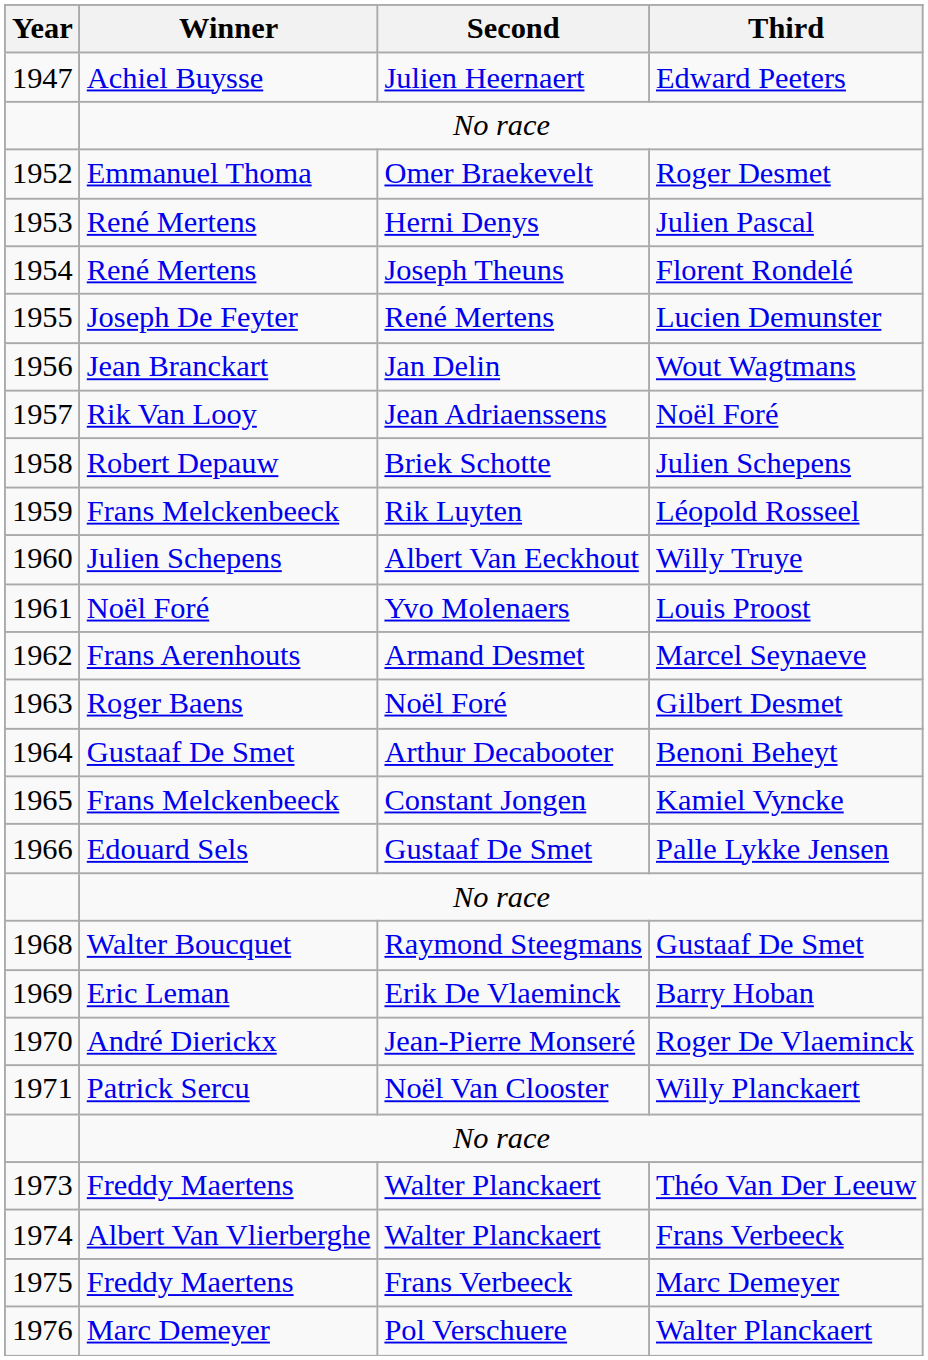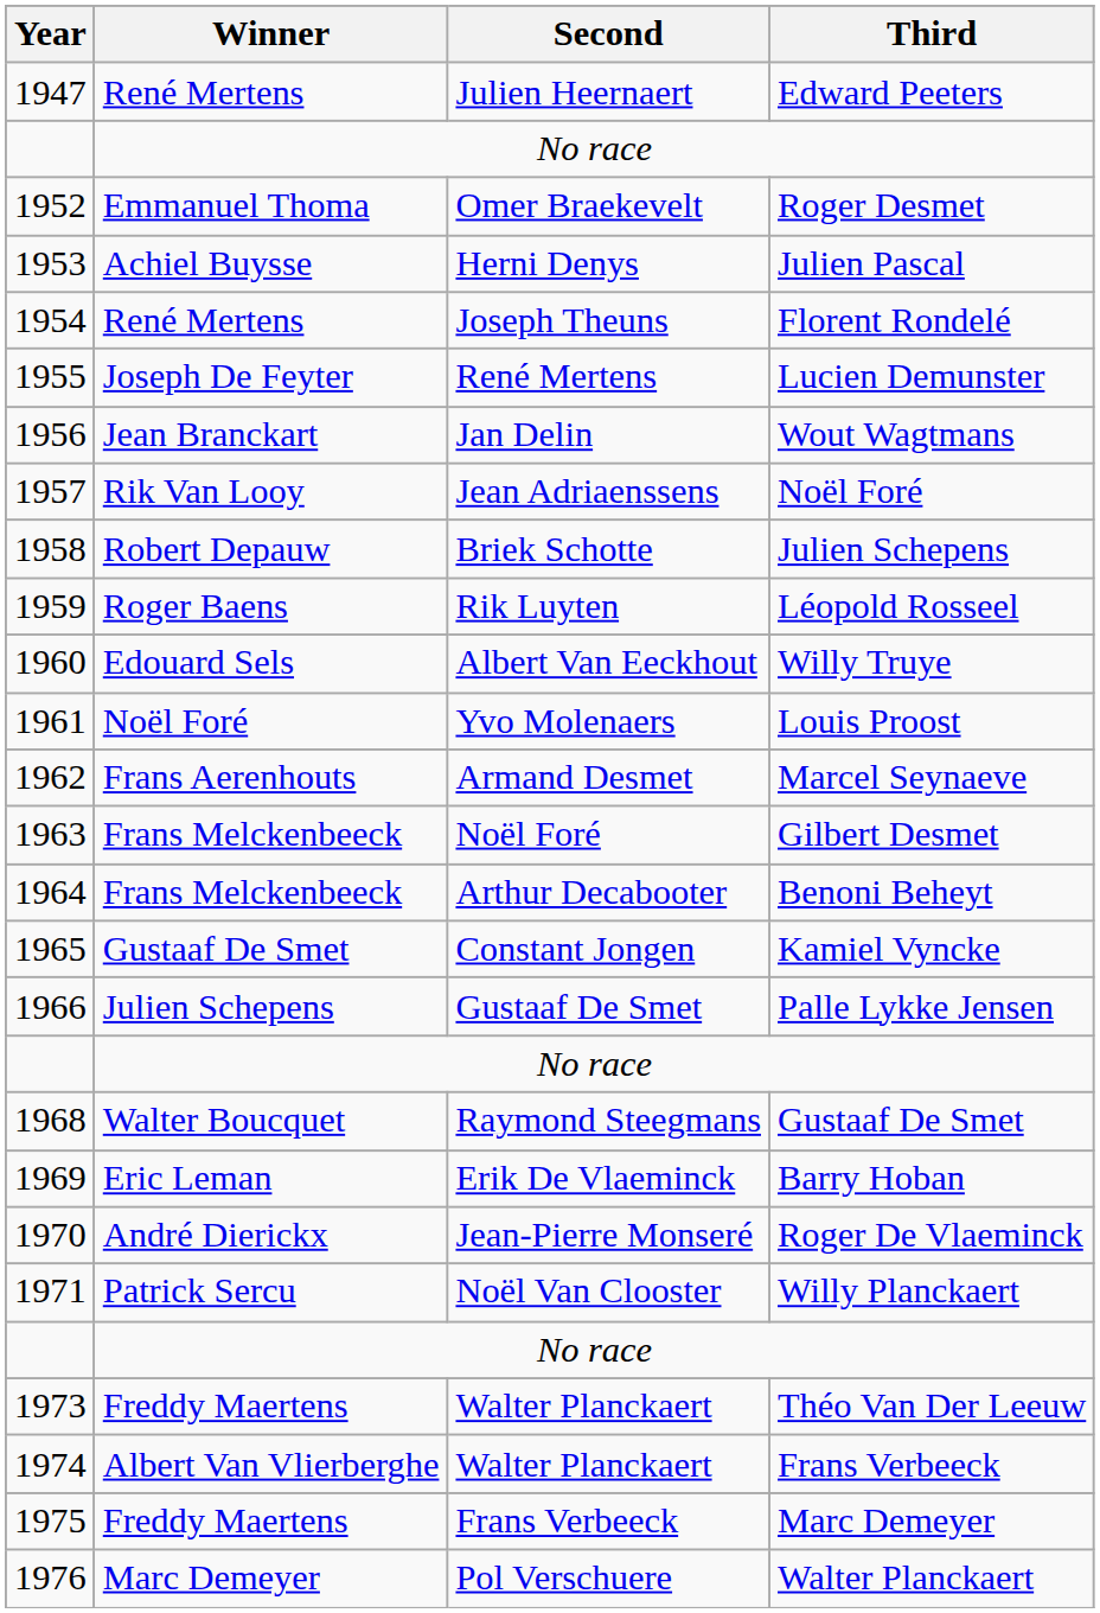 <table class="wikitable">
 <tr>
 <th>Year</th>
 <th>Winner</th>
 <th>Second</th>
 <th>Third</th>
 </tr>
 <tr>
 <td>1947</td>
-<td> <a href='#'>Achiel Buysse</a></td>
+<td> <a href='#'>René Mertens</a></td>
 <td> <a href='#'>Julien Heernaert</a></td>
 <td> <a href='#'>Edward Peeters</a></td>
 </tr>
 <tr>
 <td></td>
 <td colspan="3" align="center"><em>No race</em></td>
 </tr>
 <tr>
 <td>1952</td>
 <td> <a href='#'>Emmanuel Thoma</a></td>
 <td> <a href='#'>Omer Braekevelt</a></td>
 <td> <a href='#'>Roger Desmet</a></td>
 </tr>
 <tr>
 <td>1953</td>
-<td> <a href='#'>René Mertens</a></td>
+<td> <a href='#'>Achiel Buysse</a></td>
 <td> <a href='#'>Herni Denys</a></td>
 <td> <a href='#'>Julien Pascal</a></td>
 </tr>
 <tr>
 <td>1954</td>
 <td> <a href='#'>René Mertens</a></td>
 <td> <a href='#'>Joseph Theuns</a></td>
 <td> <a href='#'>Florent Rondelé</a></td>
 </tr>
 <tr>
 <td>1955</td>
 <td> <a href='#'>Joseph De Feyter</a></td>
 <td> <a href='#'>René Mertens</a></td>
 <td> <a href='#'>Lucien Demunster</a></td>
 </tr>
 <tr>
 <td>1956</td>
 <td> <a href='#'>Jean Branckart</a></td>
 <td> <a href='#'>Jan Delin</a></td>
 <td> <a href='#'>Wout Wagtmans</a></td>
 </tr>
 <tr>
 <td>1957</td>
 <td> <a href='#'>Rik Van Looy</a></td>
 <td> <a href='#'>Jean Adriaenssens</a></td>
 <td> <a href='#'>Noël Foré</a></td>
 </tr>
 <tr>
 <td>1958</td>
 <td> <a href='#'>Robert Depauw</a></td>
 <td> <a href='#'>Briek Schotte</a></td>
 <td> <a href='#'>Julien Schepens</a></td>
 </tr>
 <tr>
 <td>1959</td>
-<td> <a href='#'>Frans Melckenbeeck</a></td>
+<td> <a href='#'>Roger Baens</a></td>
 <td> <a href='#'>Rik Luyten</a></td>
 <td> <a href='#'>Léopold Rosseel</a></td>
 </tr>
 <tr>
 <td>1960</td>
-<td> <a href='#'>Julien Schepens</a></td>
+<td> <a href='#'>Edouard Sels</a></td>
 <td> <a href='#'>Albert Van Eeckhout</a></td>
 <td> <a href='#'>Willy Truye</a></td>
 </tr>
 <tr>
 <td>1961</td>
 <td> <a href='#'>Noël Foré</a></td>
 <td> <a href='#'>Yvo Molenaers</a></td>
 <td> <a href='#'>Louis Proost</a></td>
 </tr>
 <tr>
 <td>1962</td>
 <td> <a href='#'>Frans Aerenhouts</a></td>
 <td> <a href='#'>Armand Desmet</a></td>
 <td> <a href='#'>Marcel Seynaeve</a></td>
 </tr>
 <tr>
 <td>1963</td>
-<td> <a href='#'>Roger Baens</a></td>
+<td> <a href='#'>Frans Melckenbeeck</a></td>
 <td> <a href='#'>Noël Foré</a></td>
 <td> <a href='#'>Gilbert Desmet</a></td>
 </tr>
 <tr>
 <td>1964</td>
-<td> <a href='#'>Gustaaf De Smet</a></td>
+<td> <a href='#'>Frans Melckenbeeck</a></td>
 <td> <a href='#'>Arthur Decabooter</a></td>
 <td> <a href='#'>Benoni Beheyt</a></td>
 </tr>
 <tr>
 <td>1965</td>
-<td> <a href='#'>Frans Melckenbeeck</a></td>
+<td> <a href='#'>Gustaaf De Smet</a></td>
 <td> <a href='#'>Constant Jongen</a></td>
 <td> <a href='#'>Kamiel Vyncke</a></td>
 </tr>
 <tr>
 <td>1966</td>
-<td> <a href='#'>Edouard Sels</a></td>
+<td> <a href='#'>Julien Schepens</a></td>
 <td> <a href='#'>Gustaaf De Smet</a></td>
 <td> <a href='#'>Palle Lykke Jensen</a></td>
 </tr>
 <tr>
 <td></td>
 <td colspan="3" align="center"><em>No race</em></td>
 </tr>
 <tr>
 <td>1968</td>
 <td> <a href='#'>Walter Boucquet</a></td>
 <td> <a href='#'>Raymond Steegmans</a></td>
 <td> <a href='#'>Gustaaf De Smet</a></td>
 </tr>
 <tr>
 <td>1969</td>
 <td> <a href='#'>Eric Leman</a></td>
 <td> <a href='#'>Erik De Vlaeminck</a></td>
 <td> <a href='#'>Barry Hoban</a></td>
 </tr>
 <tr>
 <td>1970</td>
 <td> <a href='#'>André Dierickx</a></td>
 <td> <a href='#'>Jean-Pierre Monseré</a></td>
 <td> <a href='#'>Roger De Vlaeminck</a></td>
 </tr>
 <tr>
 <td>1971</td>
 <td> <a href='#'>Patrick Sercu</a></td>
 <td> <a href='#'>Noël Van Clooster</a></td>
 <td> <a href='#'>Willy Planckaert</a></td>
 </tr>
 <tr>
 <td></td>
 <td colspan="3" align="center"><em>No race</em></td>
 </tr>
 <tr>
 <td>1973</td>
 <td> <a href='#'>Freddy Maertens</a></td>
 <td> <a href='#'>Walter Planckaert</a></td>
 <td> <a href='#'>Théo Van Der Leeuw</a></td>
 </tr>
 <tr>
 <td>1974</td>
 <td> <a href='#'>Albert Van Vlierberghe</a></td>
 <td> <a href='#'>Walter Planckaert</a></td>
 <td> <a href='#'>Frans Verbeeck</a></td>
 </tr>
 <tr>
 <td>1975</td>
 <td> <a href='#'>Freddy Maertens</a></td>
 <td> <a href='#'>Frans Verbeeck</a></td>
 <td> <a href='#'>Marc Demeyer</a></td>
 </tr>
 <tr>
 <td>1976</td>
 <td> <a href='#'>Marc Demeyer</a></td>
 <td> <a href='#'>Pol Verschuere</a></td>
 <td> <a href='#'>Walter Planckaert</a></td>
 </tr>
 </table>
